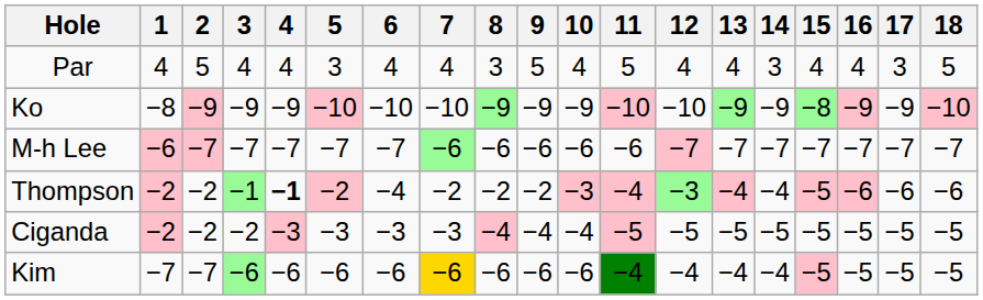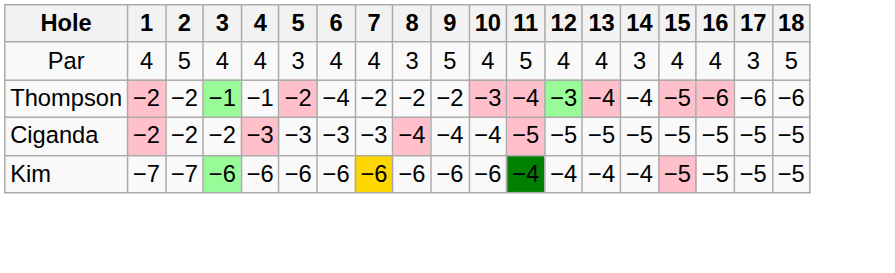 <table class="wikitable" style="text-align:center">
 <tr>
 <th>Hole</th>
 <th>1</th>
 <th>2</th>
 <th>3</th>
 <th>4</th>
 <th>5</th>
 <th>6</th>
 <th>7</th>
 <th>8</th>
 <th>9</th>
 <th>10</th>
 <th>11</th>
 <th>12</th>
 <th>13</th>
 <th>14</th>
 <th>15</th>
 <th>16</th>
 <th>17</th>
 <th>18</th>
 </tr>
 <tr>
 <td>Par</td>
 <td>4</td>
 <td>5</td>
 <td>4</td>
 <td>4</td>
 <td>3</td>
 <td>4</td>
 <td>4</td>
 <td>3</td>
 <td>5</td>
 <td>4</td>
 <td>5</td>
 <td>4</td>
 <td>4</td>
 <td>3</td>
 <td>4</td>
 <td>4</td>
 <td>3</td>
 <td>5</td>
 </tr>
 <tr>
-<td align=left> Ko</td>
-<td>−8</td>
-<td style="background: Pink;">−9</td>
-<td>−9</td>
-<td>−9</td>
-<td style="background: Pink;">−10</td>
-<td>−10</td>
-<td>−10</td>
-<td style="background: PaleGreen;">−9</td>
-<td>−9</td>
-<td>−9</td>
-<td style="background: Pink;">−10</td>
-<td>−10</td>
-<td style="background: PaleGreen;">−9</td>
-<td>−9</td>
-<td style="background: PaleGreen;">−8</td>
-<td style="background: Pink;">−9</td>
-<td>−9</td>
-<td style="background: Pink;">−10</td>
-</tr>
-<tr>
-<td align=left> M-h Lee</td>
-<td style="background: Pink;">−6</td>
-<td style="background: Pink;">−7</td>
-<td>−7</td>
-<td>−7</td>
-<td>−7</td>
-<td>−7</td>
-<td style="background: PaleGreen;">−6</td>
-<td>−6</td>
-<td>−6</td>
-<td>−6</td>
-<td>−6</td>
-<td style="background: Pink;">−7</td>
-<td>−7</td>
-<td>−7</td>
-<td>−7</td>
-<td>−7</td>
-<td>−7</td>
-<td>−7</td>
-</tr>
-<tr>
 <td align=left> Thompson</td>
 <td style="background: Pink;">−2</td>
 <td>−2</td>
 <td style="background: PaleGreen;">−1</td>
-<td><strong>−1</strong></td>
+<td>−1</td>
 <td style="background: Pink;">−2</td>
 <td>−4</td>
 <td>−2</td>
 <td>−2</td>
 <td>−2</td>
 <td style="background: Pink;">−3</td>
 <td style="background: Pink;">−4</td>
 <td style="background: PaleGreen;">−3</td>
 <td style="background: Pink;">−4</td>
 <td>−4</td>
 <td style="background: Pink;">−5</td>
 <td style="background: Pink;">−6</td>
 <td>−6</td>
 <td>−6</td>
 </tr>
 <tr>
 <td align=left> Ciganda</td>
 <td style="background: Pink;">−2</td>
 <td>−2</td>
 <td>−2</td>
 <td style="background: Pink;">−3</td>
 <td>−3</td>
 <td>−3</td>
 <td>−3</td>
 <td style="background: Pink;">−4</td>
 <td>−4</td>
 <td>−4</td>
 <td style="background: Pink;">−5</td>
 <td>−5</td>
 <td>−5</td>
 <td>−5</td>
 <td>−5</td>
 <td>−5</td>
 <td>−5</td>
 <td>−5</td>
 </tr>
 <tr>
 <td align=left> Kim</td>
 <td>−7</td>
 <td>−7</td>
 <td style="background: PaleGreen;">−6</td>
 <td>−6</td>
 <td>−6</td>
 <td>−6</td>
 <td style="background: gold;">−6</td>
 <td>−6</td>
 <td>−6</td>
 <td>−6</td>
 <td style="background: Green;">−4</td>
 <td>−4</td>
 <td>−4</td>
 <td>−4</td>
 <td style="background: Pink;">−5</td>
 <td>−5</td>
 <td>−5</td>
 <td>−5</td>
 </tr>
 </table>
